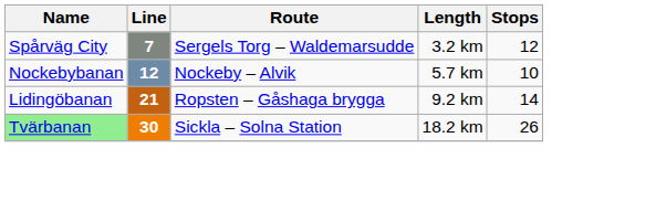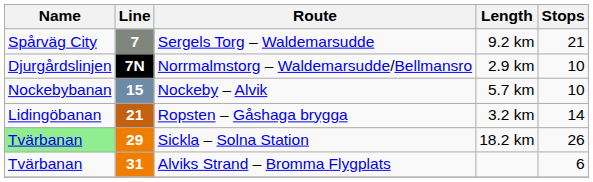 <table class="wikitable">
 <tr>
 <th>Name</th>
 <th>Line</th>
 <th>Route</th>
 <th>Length</th>
 <th>Stops</th>
 </tr>
 <tr>
 <td><a href='#'>Spårväg City</a></td>
 <td style="background: #7f867e; color: white;" align="center"><strong>7</strong></td>
 <td><a href='#'>Sergels Torg</a> – <a href='#'>Waldemarsudde</a></td>
-<td align="right">3.2 km</td>
-<td align="right">12</td>
+<td align="right">9.2 km</td>
+<td align="right">21</td>
+</tr>
+<tr>
+<td><a href='#'>Djurgårdslinjen</a></td>
+<td style="background: black; color: white;" align="center"><strong>7N</strong></td>
+<td><a href='#'>Norrmalmstorg</a> – <a href='#'>Waldemarsudde</a>/<a href='#'>Bellmansro</a></td>
+<td align="right">2.9 km</td>
+<td align="right">10</td>
 </tr>
 <tr>
 <td><a href='#'>Nockebybanan</a></td>
-<td style="background: #6d8aa7; color: white;" align="center"><strong>12</strong></td>
+<td style="background: #6d8aa7; color: white;" align="center"><strong>15</strong></td>
 <td><a href='#'>Nockeby</a> – <a href='#'>Alvik</a></td>
 <td align="right">5.7 km</td>
 <td align="right">10</td>
 </tr>
 <tr>
 <td><a href='#'>Lidingöbanan</a></td>
 <td style="background: #c2610f; color: white;" align="center"><strong>21</strong></td>
 <td><a href='#'>Ropsten</a> – <a href='#'>Gåshaga brygga</a></td>
-<td align="right">9.2 km</td>
+<td align="right">3.2 km</td>
 <td align="right">14</td>
 </tr>
 <tr>
 <td style="background: lightgreen;"><a href='#'>Tvärbanan</a></td>
-<td style="background: #ef7d00; color: white;" align="center"><strong>30</strong></td>
+<td style="background: #ef7d00; color: white;" align="center"><strong>29</strong></td>
 <td><a href='#'>Sickla</a> – <a href='#'>Solna Station</a></td>
 <td align="right">18.2 km</td>
 <td align="right">26</td>
 </tr>
 <tr>
+<td><a href='#'>Tvärbanan</a></td>
+<td style="background: #ef7d00; color: white;" align="center"><strong>31</strong></td>
+<td><a href='#'>Alviks Strand</a> – <a href='#'>Bromma Flygplats</a></td>
+<td align="right"></td>
+<td align="right">6</td>
+</tr>
+<tr>
 </tr>
 </table>
